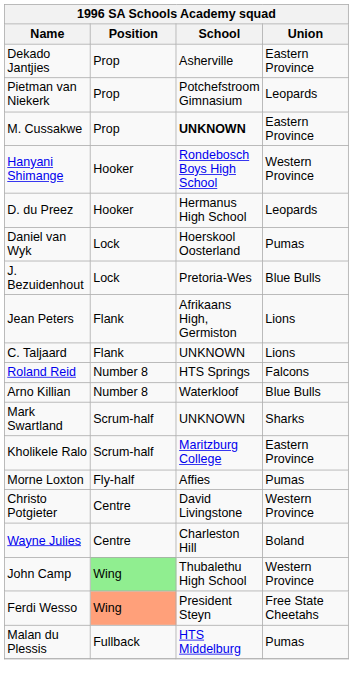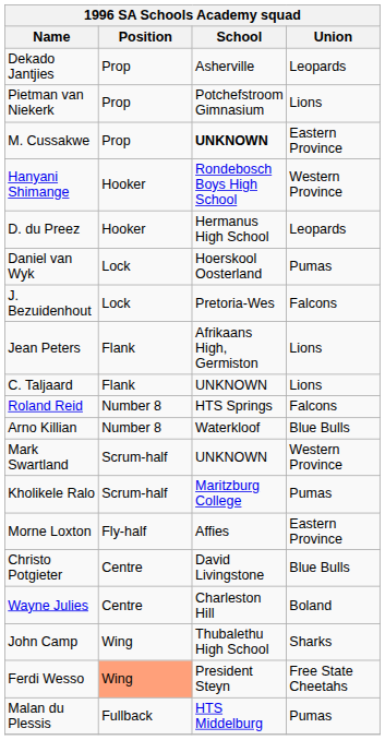 <table class="wikitable" style="text-align:left; width:50%">
 <tr>
 <th colspan="100%">1996 SA Schools Academy squad</th>
 </tr>
 <tr>
 <th style="width:25%;">Name</th>
 <th style="width:25%;">Position</th>
 <th style="width:25%;">School</th>
 <th style="width:25%;">Union</th>
 </tr>
 <tr>
 <td>Dekado Jantjies</td>
 <td>Prop</td>
 <td>Asherville</td>
-<td>Eastern Province</td>
+<td>Leopards</td>
 </tr>
 <tr>
 <td>Pietman van Niekerk</td>
 <td>Prop</td>
 <td>Potchefstroom Gimnasium</td>
-<td>Leopards</td>
+<td>Lions</td>
 </tr>
 <tr>
 <td>M. Cussakwe</td>
 <td>Prop</td>
 <td><strong>UNKNOWN</strong></td>
 <td>Eastern Province</td>
 </tr>
 <tr>
 <td><a href='#'>Hanyani Shimange</a></td>
 <td>Hooker</td>
 <td><a href='#'>Rondebosch Boys High School</a></td>
 <td>Western Province</td>
 </tr>
 <tr>
 <td>D. du Preez</td>
 <td>Hooker</td>
 <td>Hermanus High School</td>
 <td>Leopards</td>
 </tr>
 <tr>
 <td>Daniel van Wyk</td>
 <td>Lock</td>
 <td>Hoerskool Oosterland</td>
 <td>Pumas</td>
 </tr>
 <tr>
 <td>J. Bezuidenhout</td>
 <td>Lock</td>
 <td>Pretoria-Wes</td>
-<td>Blue Bulls</td>
+<td>Falcons</td>
 </tr>
 <tr>
 <td>Jean Peters</td>
 <td>Flank</td>
 <td>Afrikaans High, Germiston</td>
 <td>Lions</td>
 </tr>
 <tr>
 <td>C. Taljaard</td>
 <td>Flank</td>
 <td>UNKNOWN</td>
 <td>Lions</td>
 </tr>
 <tr>
 <td><a href='#'>Roland Reid</a></td>
 <td>Number 8</td>
 <td>HTS Springs</td>
 <td>Falcons</td>
 </tr>
 <tr>
 <td>Arno Killian</td>
 <td>Number 8</td>
 <td>Waterkloof</td>
 <td>Blue Bulls</td>
 </tr>
 <tr>
 <td>Mark Swartland</td>
 <td>Scrum-half</td>
 <td>UNKNOWN</td>
-<td>Sharks</td>
+<td>Western Province</td>
 </tr>
 <tr>
 <td>Kholikele Ralo</td>
 <td>Scrum-half</td>
 <td><a href='#'>Maritzburg College</a></td>
-<td>Eastern Province</td>
+<td>Pumas</td>
 </tr>
 <tr>
 <td>Morne Loxton</td>
 <td>Fly-half</td>
 <td>Affies</td>
-<td>Pumas</td>
+<td>Eastern Province</td>
 </tr>
 <tr>
 <td>Christo Potgieter</td>
 <td>Centre</td>
 <td>David Livingstone</td>
-<td>Western Province</td>
+<td>Blue Bulls</td>
 </tr>
 <tr>
 <td><a href='#'>Wayne Julies</a></td>
 <td>Centre</td>
 <td>Charleston Hill</td>
 <td>Boland</td>
 </tr>
 <tr>
 <td>John Camp</td>
-<td style="background: lightgreen;">Wing</td>
+<td>Wing</td>
 <td>Thubalethu High School</td>
-<td>Western Province</td>
+<td>Sharks</td>
 </tr>
 <tr>
 <td>Ferdi Wesso</td>
 <td style="background: lightsalmon;">Wing</td>
 <td>President Steyn</td>
 <td>Free State Cheetahs</td>
 </tr>
 <tr>
 <td>Malan du Plessis</td>
 <td>Fullback</td>
 <td><a href='#'>HTS Middelburg</a></td>
 <td>Pumas</td>
 </tr>
 <tr>
 </tr>
 </table>
